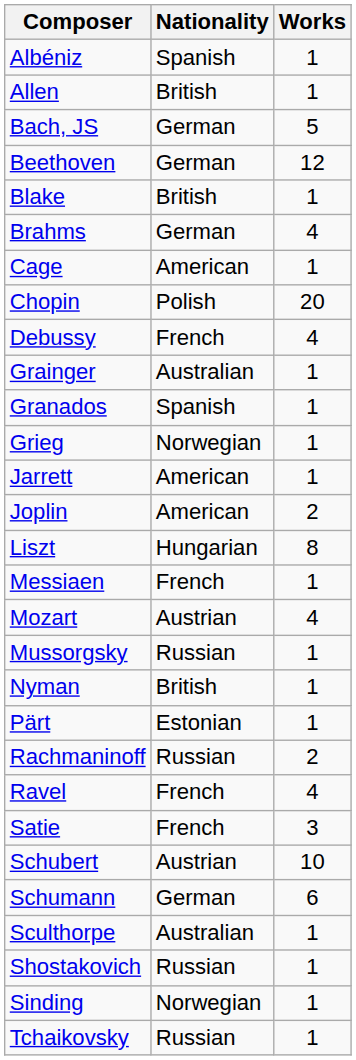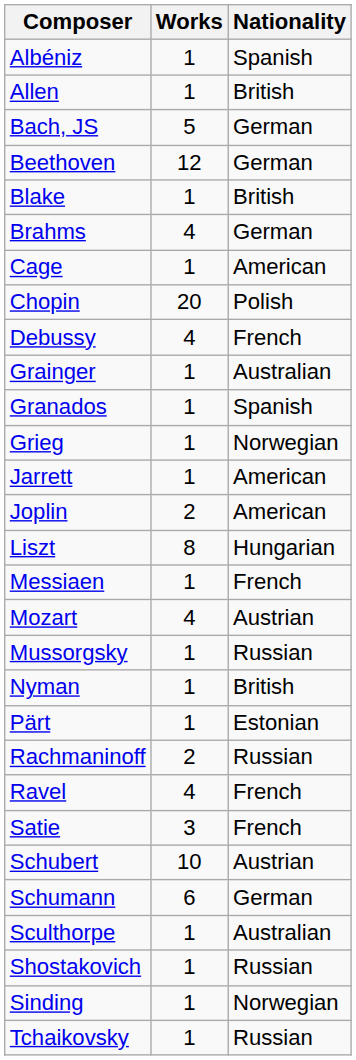 <table class="wikitable sortable">
 <tr>
 <th>Composer</th>
+<th>Works</th>
 <th>Nationality</th>
-<th>Works</th>
 </tr>
 <tr>
 <td><a href='#'>Albéniz</a></td>
+<td align=center>1</td>
 <td>Spanish</td>
-<td align=center>1</td>
 </tr>
 <tr>
 <td><a href='#'>Allen</a></td>
+<td align=center>1</td>
 <td>British</td>
-<td align=center>1</td>
 </tr>
 <tr>
 <td><a href='#'>Bach, JS</a></td>
+<td align=center>5</td>
 <td>German</td>
-<td align=center>5</td>
 </tr>
 <tr>
 <td><a href='#'>Beethoven</a></td>
+<td align=center>12</td>
 <td>German</td>
-<td align=center>12</td>
 </tr>
 <tr>
 <td><a href='#'>Blake</a></td>
+<td align=center>1</td>
 <td>British</td>
-<td align=center>1</td>
 </tr>
 <tr>
 <td><a href='#'>Brahms</a></td>
+<td align=center>4</td>
 <td>German</td>
-<td align=center>4</td>
 </tr>
 <tr>
 <td><a href='#'>Cage</a></td>
+<td align=center>1</td>
 <td>American</td>
-<td align=center>1</td>
 </tr>
 <tr>
 <td><a href='#'>Chopin</a></td>
+<td align=center>20</td>
 <td>Polish</td>
-<td align=center>20</td>
 </tr>
 <tr>
 <td><a href='#'>Debussy</a></td>
+<td align=center>4</td>
 <td>French</td>
-<td align=center>4</td>
 </tr>
 <tr>
 <td><a href='#'>Grainger</a></td>
+<td align=center>1</td>
 <td>Australian</td>
-<td align=center>1</td>
 </tr>
 <tr>
 <td><a href='#'>Granados</a></td>
+<td align=center>1</td>
 <td>Spanish</td>
-<td align=center>1</td>
 </tr>
 <tr>
 <td><a href='#'>Grieg</a></td>
+<td align=center>1</td>
 <td>Norwegian</td>
-<td align=center>1</td>
 </tr>
 <tr>
 <td><a href='#'>Jarrett</a></td>
+<td align=center>1</td>
 <td>American</td>
-<td align=center>1</td>
 </tr>
 <tr>
 <td><a href='#'>Joplin</a></td>
+<td align=center>2</td>
 <td>American</td>
-<td align=center>2</td>
 </tr>
 <tr>
 <td><a href='#'>Liszt</a></td>
+<td align=center>8</td>
 <td>Hungarian</td>
-<td align=center>8</td>
 </tr>
 <tr>
 <td><a href='#'>Messiaen</a></td>
+<td align=center>1</td>
 <td>French</td>
-<td align=center>1</td>
 </tr>
 <tr>
 <td><a href='#'>Mozart</a></td>
+<td align=center>4</td>
 <td>Austrian</td>
-<td align=center>4</td>
 </tr>
 <tr>
 <td><a href='#'>Mussorgsky</a></td>
+<td align=center>1</td>
 <td>Russian</td>
-<td align=center>1</td>
 </tr>
 <tr>
 <td><a href='#'>Nyman</a></td>
+<td align=center>1</td>
 <td>British</td>
-<td align=center>1</td>
 </tr>
 <tr>
 <td><a href='#'>Pärt</a></td>
+<td align=center>1</td>
 <td>Estonian</td>
-<td align=center>1</td>
 </tr>
 <tr>
 <td><a href='#'>Rachmaninoff</a></td>
+<td align=center>2</td>
 <td>Russian</td>
-<td align=center>2</td>
 </tr>
 <tr>
 <td><a href='#'>Ravel</a></td>
+<td align=center>4</td>
 <td>French</td>
-<td align=center>4</td>
 </tr>
 <tr>
 <td><a href='#'>Satie</a></td>
+<td align=center>3</td>
 <td>French</td>
-<td align=center>3</td>
 </tr>
 <tr>
 <td><a href='#'>Schubert</a></td>
+<td align=center>10</td>
 <td>Austrian</td>
-<td align=center>10</td>
 </tr>
 <tr>
 <td><a href='#'>Schumann</a></td>
+<td align=center>6</td>
 <td>German</td>
-<td align=center>6</td>
 </tr>
 <tr>
 <td><a href='#'>Sculthorpe</a></td>
+<td align=center>1</td>
 <td>Australian</td>
-<td align=center>1</td>
 </tr>
 <tr>
 <td><a href='#'>Shostakovich</a></td>
+<td align=center>1</td>
 <td>Russian</td>
-<td align=center>1</td>
 </tr>
 <tr>
 <td><a href='#'>Sinding</a></td>
+<td align=center>1</td>
 <td>Norwegian</td>
-<td align=center>1</td>
 </tr>
 <tr>
 <td><a href='#'>Tchaikovsky</a></td>
+<td align=center>1</td>
 <td>Russian</td>
-<td align=center>1</td>
 </tr>
 </table>
